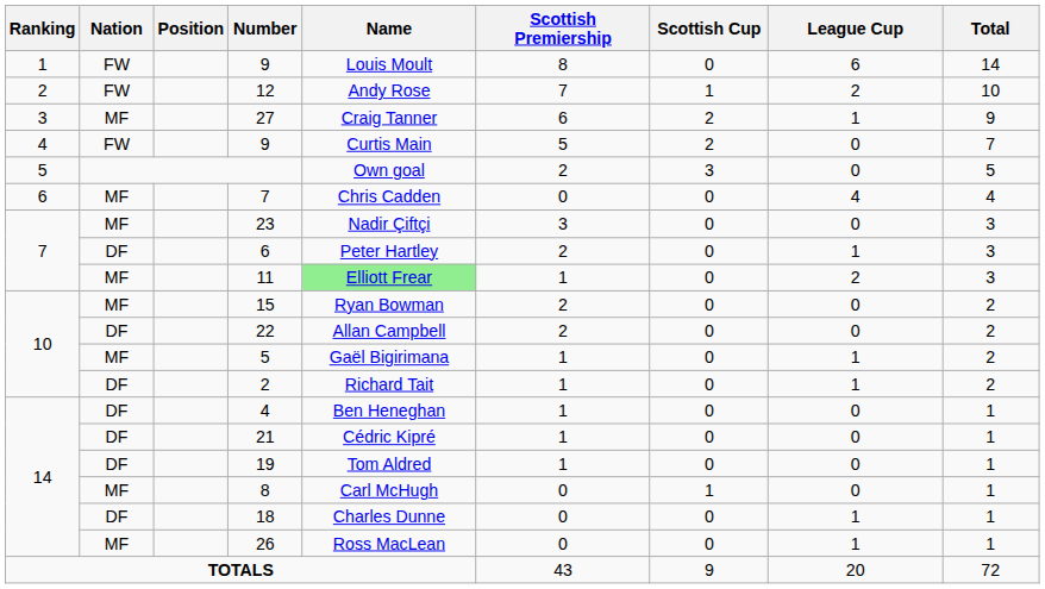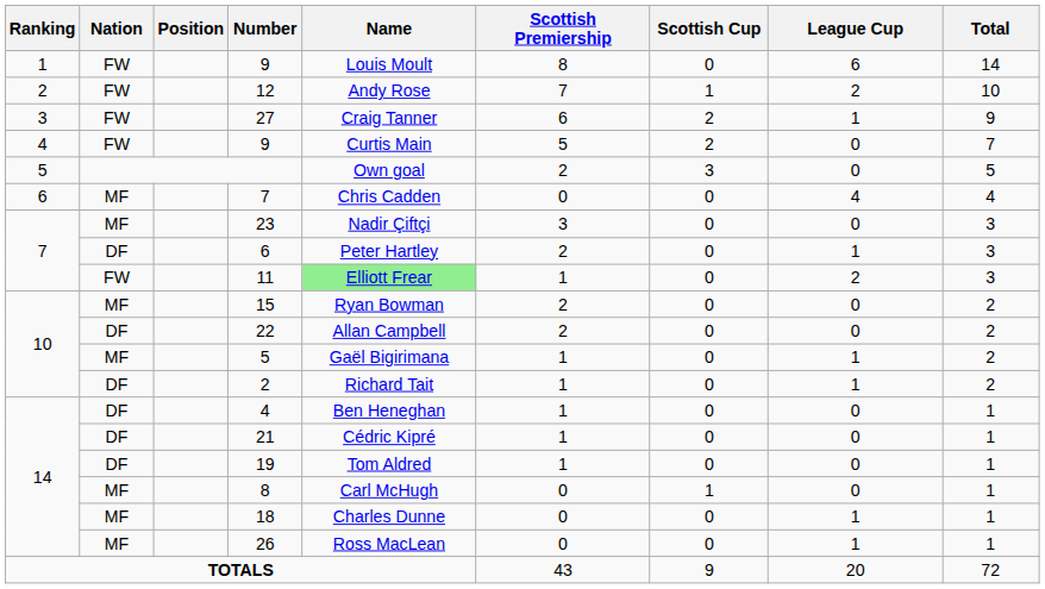 <table class="wikitable" style="font-size: 95%; text-align: center;">
 <tr>
 <th width=60>Ranking</th>
 <th width=60>Nation</th>
 <th width=60>Position</th>
 <th width=60>Number</th>
 <th width=150>Name</th>
 <th width=150><a href='#'>Scottish Premiership</a></th>
 <th width=100>Scottish Cup</th>
 <th width=150>League Cup</th>
 <th width=80>Total</th>
 </tr>
 <tr>
 <td>1</td>
 <td>FW</td>
 <td></td>
 <td>9</td>
 <td><a href='#'>Louis Moult</a></td>
 <td>8</td>
 <td>0</td>
 <td>6</td>
 <td>14</td>
 </tr>
 <tr>
 <td>2</td>
 <td>FW</td>
 <td></td>
 <td>12</td>
 <td><a href='#'>Andy Rose</a></td>
 <td>7</td>
 <td>1</td>
 <td>2</td>
 <td>10</td>
 </tr>
 <tr>
 <td>3</td>
-<td>MF</td>
+<td>FW</td>
 <td></td>
 <td>27</td>
 <td><a href='#'>Craig Tanner</a></td>
 <td>6</td>
 <td>2</td>
 <td>1</td>
 <td>9</td>
 </tr>
 <tr>
 <td>4</td>
 <td>FW</td>
 <td></td>
 <td>9</td>
 <td><a href='#'>Curtis Main</a></td>
 <td>5</td>
 <td>2</td>
 <td>0</td>
 <td>7</td>
 </tr>
 <tr>
 <td>5</td>
 <td colspan=3></td>
 <td><a href='#'>Own goal</a></td>
 <td>2</td>
 <td>3</td>
 <td>0</td>
 <td>5</td>
 </tr>
 <tr>
 <td>6</td>
 <td>MF</td>
 <td></td>
 <td>7</td>
 <td><a href='#'>Chris Cadden</a></td>
 <td>0</td>
 <td>0</td>
 <td>4</td>
 <td>4</td>
 </tr>
 <tr>
 <td rowspan=3>7</td>
 <td>MF</td>
 <td></td>
 <td>23</td>
 <td><a href='#'>Nadir Çiftçi</a></td>
 <td>3</td>
 <td>0</td>
 <td>0</td>
 <td>3</td>
 </tr>
 <tr>
 <td>DF</td>
 <td></td>
 <td>6</td>
 <td><a href='#'>Peter Hartley</a></td>
 <td>2</td>
 <td>0</td>
 <td>1</td>
 <td>3</td>
 </tr>
 <tr>
-<td>MF</td>
+<td>FW</td>
 <td></td>
 <td>11</td>
 <td style="background: lightgreen;"><a href='#'>Elliott Frear</a></td>
 <td>1</td>
 <td>0</td>
 <td>2</td>
 <td>3</td>
 </tr>
 <tr>
 <td rowspan=4>10</td>
 <td>MF</td>
 <td></td>
 <td>15</td>
 <td><a href='#'>Ryan Bowman</a></td>
 <td>2</td>
 <td>0</td>
 <td>0</td>
 <td>2</td>
 </tr>
 <tr>
 <td>DF</td>
 <td></td>
 <td>22</td>
 <td><a href='#'>Allan Campbell</a></td>
 <td>2</td>
 <td>0</td>
 <td>0</td>
 <td>2</td>
 </tr>
 <tr>
 <td>MF</td>
 <td></td>
 <td>5</td>
 <td><a href='#'>Gaël Bigirimana</a></td>
 <td>1</td>
 <td>0</td>
 <td>1</td>
 <td>2</td>
 </tr>
 <tr>
 <td>DF</td>
 <td></td>
 <td>2</td>
 <td><a href='#'>Richard Tait</a></td>
 <td>1</td>
 <td>0</td>
 <td>1</td>
 <td>2</td>
 </tr>
 <tr>
 <td rowspan=6>14</td>
 <td>DF</td>
 <td></td>
 <td>4</td>
 <td><a href='#'>Ben Heneghan</a></td>
 <td>1</td>
 <td>0</td>
 <td>0</td>
 <td>1</td>
 </tr>
 <tr>
 <td>DF</td>
 <td></td>
 <td>21</td>
 <td><a href='#'>Cédric Kipré</a></td>
 <td>1</td>
 <td>0</td>
 <td>0</td>
 <td>1</td>
 </tr>
 <tr>
 <td>DF</td>
 <td></td>
 <td>19</td>
 <td><a href='#'>Tom Aldred</a></td>
 <td>1</td>
 <td>0</td>
 <td>0</td>
 <td>1</td>
 </tr>
 <tr>
 <td>MF</td>
 <td></td>
 <td>8</td>
 <td><a href='#'>Carl McHugh</a></td>
 <td>0</td>
 <td>1</td>
 <td>0</td>
 <td>1</td>
 </tr>
 <tr>
-<td>DF</td>
+<td>MF</td>
 <td></td>
 <td>18</td>
 <td><a href='#'>Charles Dunne</a></td>
 <td>0</td>
 <td>0</td>
 <td>1</td>
 <td>1</td>
 </tr>
 <tr>
 <td>MF</td>
 <td></td>
 <td>26</td>
 <td><a href='#'>Ross MacLean</a></td>
 <td>0</td>
 <td>0</td>
 <td>1</td>
 <td>1</td>
 </tr>
 <tr>
 <td colspan=5><strong>TOTALS</strong></td>
 <td>43</td>
 <td>9</td>
 <td>20</td>
 <td>72</td>
 </tr>
 </table>
